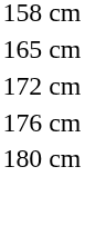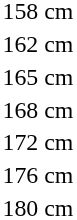 <table>
 <tr>
 <td>158 cm</td>
 <td></td>
 <td></td>
 <td></td>
 </tr>
 <tr>
+<td>162 cm</td>
+<td></td>
+<td></td>
+<td></td>
+</tr>
+<tr>
 <td>165 cm</td>
+<td></td>
+<td></td>
+<td></td>
+</tr>
+<tr>
+<td>168 cm</td>
 <td></td>
 <td></td>
 <td></td>
 </tr>
 <tr>
 <td>172 cm</td>
 <td></td>
 <td></td>
 <td></td>
 </tr>
 <tr>
 <td>176 cm</td>
 <td></td>
 <td></td>
 <td></td>
 </tr>
 <tr>
 <td>180 cm</td>
 <td></td>
 <td></td>
 <td></td>
 </tr>
 </table>
